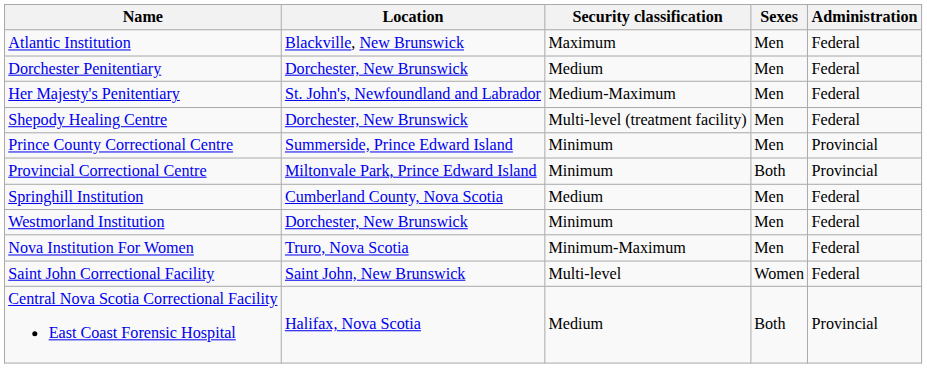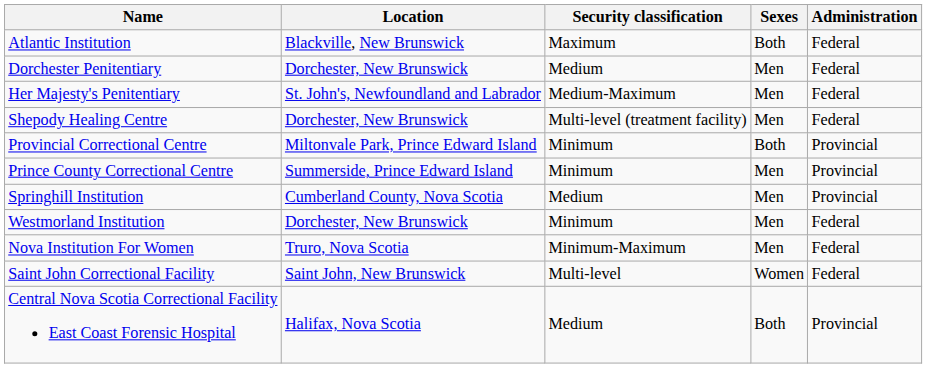 <table class="wikitable">
 <tr>
 <th>Name</th>
 <th>Location</th>
 <th>Security classification</th>
 <th>Sexes</th>
 <th>Administration</th>
 </tr>
 <tr>
 <td><a href='#'>Atlantic Institution</a></td>
 <td><a href='#'>Blackville</a>, <a href='#'>New Brunswick</a></td>
 <td>Maximum</td>
-<td>Men</td>
+<td>Both</td>
 <td>Federal</td>
 </tr>
 <tr>
 <td><a href='#'>Dorchester Penitentiary</a></td>
 <td><a href='#'>Dorchester, New Brunswick</a></td>
 <td>Medium</td>
 <td>Men</td>
 <td>Federal</td>
 </tr>
 <tr>
 <td><a href='#'>Her Majesty's Penitentiary</a></td>
 <td><a href='#'>St. John's, Newfoundland and Labrador</a></td>
 <td>Medium-Maximum</td>
 <td>Men</td>
 <td>Federal</td>
 </tr>
 <tr>
 <td><a href='#'>Shepody Healing Centre</a></td>
 <td><a href='#'>Dorchester, New Brunswick</a></td>
 <td>Multi-level (treatment facility)</td>
 <td>Men</td>
 <td>Federal</td>
 </tr>
 <tr>
+<td><a href='#'>Provincial Correctional Centre</a></td>
+<td><a href='#'>Miltonvale Park, Prince Edward Island</a></td>
+<td>Minimum</td>
+<td>Both</td>
+<td>Provincial</td>
+</tr>
+<tr>
 <td><a href='#'>Prince County Correctional Centre</a></td>
 <td><a href='#'>Summerside, Prince Edward Island</a></td>
 <td>Minimum</td>
 <td>Men</td>
 <td>Provincial</td>
 </tr>
 <tr>
-<td><a href='#'>Provincial Correctional Centre</a></td>
-<td><a href='#'>Miltonvale Park, Prince Edward Island</a></td>
-<td>Minimum</td>
-<td>Both</td>
-<td>Provincial</td>
-</tr>
-<tr>
 <td><a href='#'>Springhill Institution</a></td>
 <td><a href='#'>Cumberland County, Nova Scotia</a></td>
 <td>Medium</td>
 <td>Men</td>
-<td>Federal</td>
+<td>Provincial</td>
 </tr>
 <tr>
 <td><a href='#'>Westmorland Institution</a></td>
 <td><a href='#'>Dorchester, New Brunswick</a></td>
 <td>Minimum</td>
 <td>Men</td>
 <td>Federal</td>
 </tr>
 <tr>
 <td><a href='#'>Nova Institution For Women</a></td>
 <td><a href='#'>Truro, Nova Scotia</a></td>
 <td>Minimum-Maximum</td>
 <td>Men</td>
 <td>Federal</td>
 </tr>
 <tr>
 <td><a href='#'>Saint John Correctional Facility</a></td>
 <td><a href='#'>Saint John, New Brunswick</a></td>
 <td>Multi-level</td>
 <td>Women</td>
 <td>Federal</td>
 </tr>
 <tr>
 <td><a href='#'>Central Nova Scotia Correctional Facility</a><br><ul><li><a href='#'>East Coast Forensic Hospital</a></li></ul></td>
 <td><a href='#'>Halifax, Nova Scotia</a></td>
 <td>Medium</td>
 <td>Both</td>
 <td>Provincial</td>
 </tr>
 </table>
